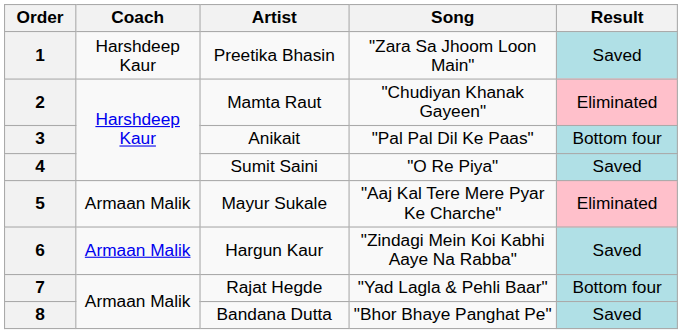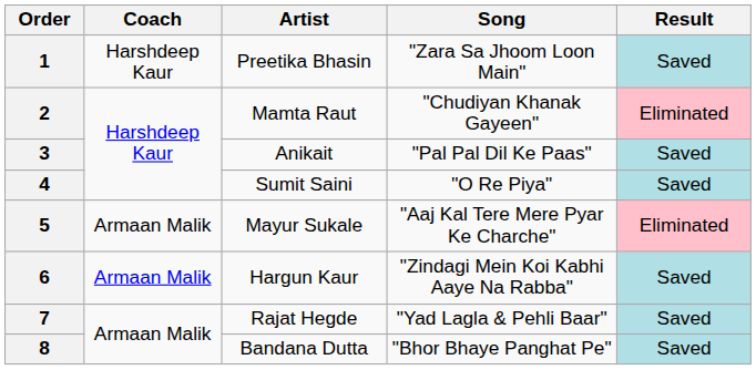 <table class="wikitable" style="text-align:center; width:100%;">
 <tr>
 <th style="width:05%;">Order</th>
 <th style="width:10%;">Coach</th>
 <th style="width:15%;">Artist</th>
 <th style="width:21%;">Song</th>
 <th style="width:10%;">Result</th>
 </tr>
 <tr>
 <th>1</th>
 <td>Harshdeep Kaur</td>
 <td>Preetika Bhasin</td>
 <td>"Zara Sa Jhoom Loon Main"</td>
 <td style="background:#b0e0e6;">Saved</td>
 </tr>
 <tr>
 <th>2</th>
 <td rowspan="3"><a href='#'>Harshdeep Kaur</a></td>
 <td>Mamta Raut</td>
 <td>"Chudiyan Khanak Gayeen"</td>
 <td style="background:pink;">Eliminated</td>
 </tr>
 <tr>
 <th>3</th>
 <td>Anikait</td>
 <td>"Pal Pal Dil Ke Paas"</td>
-<td style="background:#b0e0e6;">Bottom four</td>
+<td style="background:#b0e0e6;">Saved</td>
 </tr>
 <tr>
 <th>4</th>
 <td>Sumit Saini</td>
 <td>"O Re Piya"</td>
 <td style="background:#b0e0e6;">Saved</td>
 </tr>
 <tr>
 <th>5</th>
 <td>Armaan Malik</td>
 <td>Mayur Sukale</td>
 <td>"Aaj Kal Tere Mere Pyar Ke Charche"</td>
 <td style="background:pink;">Eliminated</td>
 </tr>
 <tr>
 <th>6</th>
 <td><a href='#'>Armaan Malik</a></td>
 <td>Hargun Kaur</td>
 <td>"Zindagi Mein Koi Kabhi Aaye Na Rabba"</td>
 <td style="background:#b0e0e6;">Saved</td>
 </tr>
 <tr>
 <th>7</th>
 <td rowspan="2">Armaan Malik</td>
 <td>Rajat Hegde</td>
 <td>"Yad Lagla & Pehli Baar"</td>
-<td style="background:#b0e0e6;">Bottom four</td>
+<td style="background:#b0e0e6;">Saved</td>
 </tr>
 <tr>
 <th>8</th>
 <td>Bandana Dutta</td>
 <td>"Bhor Bhaye Panghat Pe"</td>
 <td style="background:#b0e0e6;">Saved</td>
 </tr>
 </table>
